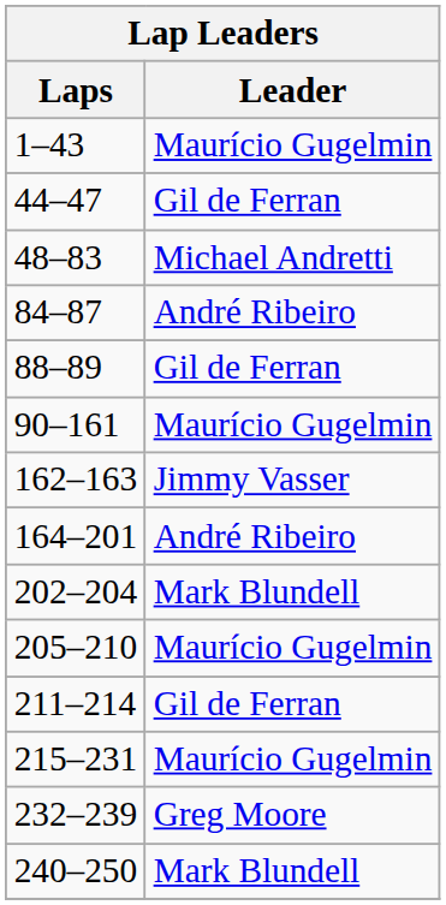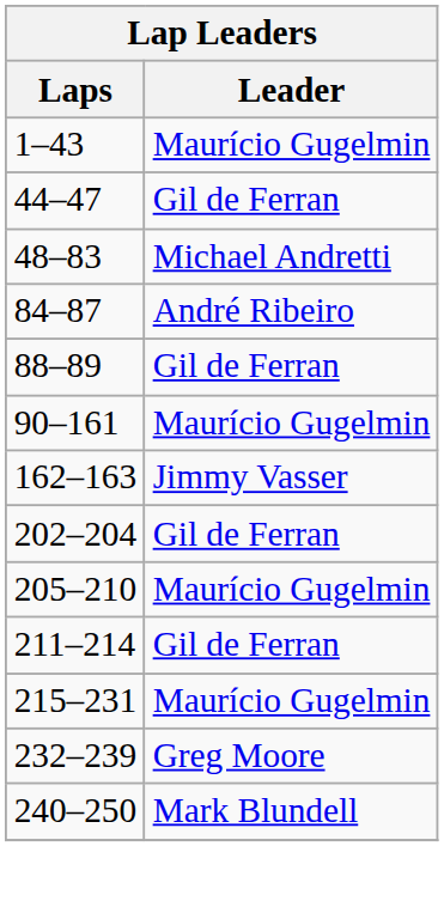 <table class="wikitable">
 <tr>
 <th colspan=2>Lap Leaders</th>
 </tr>
 <tr>
 <th>Laps</th>
 <th>Leader</th>
 </tr>
 <tr>
 <td>1–43</td>
 <td><a href='#'>Maurício Gugelmin</a></td>
 </tr>
 <tr>
 <td>44–47</td>
 <td><a href='#'>Gil de Ferran</a></td>
 </tr>
 <tr>
 <td>48–83</td>
 <td><a href='#'>Michael Andretti</a></td>
 </tr>
 <tr>
 <td>84–87</td>
 <td><a href='#'>André Ribeiro</a></td>
 </tr>
 <tr>
 <td>88–89</td>
 <td><a href='#'>Gil de Ferran</a></td>
 </tr>
 <tr>
 <td>90–161</td>
 <td><a href='#'>Maurício Gugelmin</a></td>
 </tr>
 <tr>
 <td>162–163</td>
 <td><a href='#'>Jimmy Vasser</a></td>
 </tr>
 <tr>
-<td>164–201</td>
-<td><a href='#'>André Ribeiro</a></td>
-</tr>
-<tr>
 <td>202–204</td>
-<td><a href='#'>Mark Blundell</a></td>
+<td><a href='#'>Gil de Ferran</a></td>
 </tr>
 <tr>
 <td>205–210</td>
 <td><a href='#'>Maurício Gugelmin</a></td>
 </tr>
 <tr>
 <td>211–214</td>
 <td><a href='#'>Gil de Ferran</a></td>
 </tr>
 <tr>
 <td>215–231</td>
 <td><a href='#'>Maurício Gugelmin</a></td>
 </tr>
 <tr>
 <td>232–239</td>
 <td><a href='#'>Greg Moore</a></td>
 </tr>
 <tr>
 <td>240–250</td>
 <td><a href='#'>Mark Blundell</a></td>
 </tr>
 <tr>
 </tr>
 </table>
